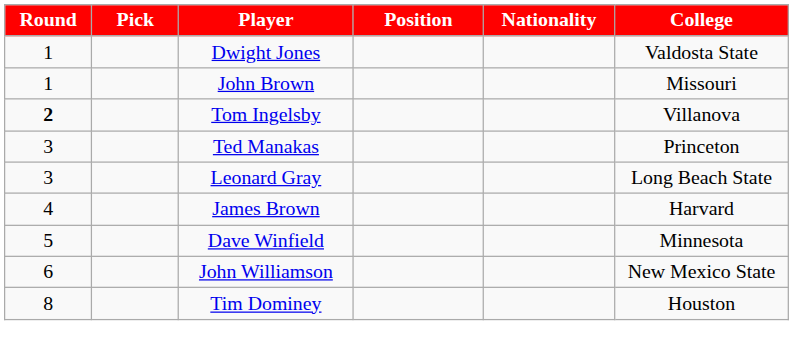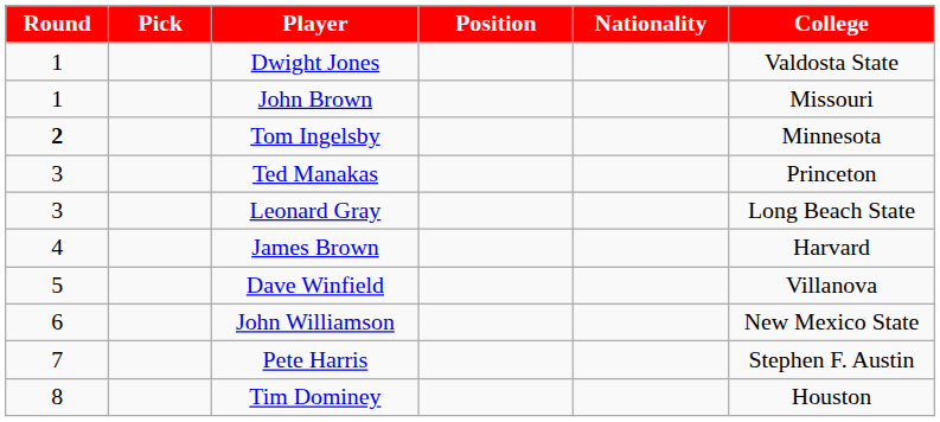 <table class="wikitable sortable sortable">
 <tr>
 <th style="background:#FF0000; color:#FFFFFF" width="10%">Round</th>
 <th style="background:#FF0000; color:#FFFFFF" width="10%">Pick</th>
 <th style="background:#FF0000; color:#FFFFFF" width="20%">Player</th>
 <th style="background:#FF0000; color:#FFFFFF" width="15%">Position</th>
 <th style="background:#FF0000; color:#FFFFFF" width="15%">Nationality</th>
 <th style="background:#FF0000; color:#FFFFFF" width="20%">College</th>
 </tr>
 <tr style="text-align: center">
 <td>1</td>
 <td></td>
 <td><a href='#'>Dwight Jones</a></td>
 <td></td>
 <td></td>
 <td>Valdosta State</td>
 </tr>
 <tr style="text-align: center">
 <td>1</td>
 <td></td>
 <td><a href='#'>John Brown</a></td>
 <td></td>
 <td></td>
 <td>Missouri</td>
 </tr>
 <tr style="text-align: center">
 <td><strong>2</strong></td>
 <td></td>
 <td><a href='#'>Tom Ingelsby</a></td>
 <td></td>
 <td></td>
-<td>Villanova</td>
+<td>Minnesota</td>
 </tr>
 <tr style="text-align: center">
 <td>3</td>
 <td></td>
 <td><a href='#'>Ted Manakas</a></td>
 <td></td>
 <td></td>
 <td>Princeton</td>
 </tr>
 <tr style="text-align: center">
 <td>3</td>
 <td></td>
 <td><a href='#'>Leonard Gray</a></td>
 <td></td>
 <td></td>
 <td>Long Beach State</td>
 </tr>
 <tr style="text-align: center">
 <td>4</td>
 <td></td>
 <td><a href='#'>James Brown</a></td>
 <td></td>
 <td></td>
 <td>Harvard</td>
 </tr>
 <tr style="text-align: center">
 <td>5</td>
 <td></td>
 <td><a href='#'>Dave Winfield</a></td>
 <td></td>
 <td></td>
-<td>Minnesota</td>
+<td>Villanova</td>
 </tr>
 <tr style="text-align: center">
 <td>6</td>
 <td></td>
 <td><a href='#'>John Williamson</a></td>
 <td></td>
 <td></td>
 <td>New Mexico State</td>
 </tr>
 <tr style="text-align: center">
+<td>7</td>
+<td></td>
+<td><a href='#'>Pete Harris</a></td>
+<td></td>
+<td></td>
+<td>Stephen F. Austin</td>
+</tr>
+<tr style="text-align: center">
 <td>8</td>
 <td></td>
 <td><a href='#'>Tim Dominey</a></td>
 <td></td>
 <td></td>
 <td>Houston</td>
 </tr>
 </table>
